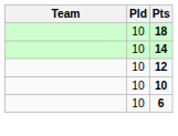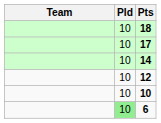 <table class="wikitable" style="text-align: center;">
 <tr>
 <th width=165>Team</th>
 <th width=20>Pld</th>
 <th width=20>Pts</th>
 </tr>
 <tr bgcolor="#ccffcc">
 <td align="left"></td>
 <td>10</td>
 <td><strong>18</strong></td>
+</tr>
+<tr bgcolor="#ccffcc">
+<td align="left"></td>
+<td>10</td>
+<td><strong>17</strong></td>
 </tr>
 <tr bgcolor="#ccffcc">
 <td align="left"></td>
 <td>10</td>
 <td><strong>14</strong></td>
 </tr>
 <tr>
 <td align="left"></td>
 <td>10</td>
 <td><strong>12</strong></td>
 </tr>
 <tr>
 <td align="left"></td>
 <td>10</td>
 <td><strong>10</strong></td>
 </tr>
 <tr>
 <td align="left"></td>
-<td>10</td>
+<td style="background: lightgreen;">10</td>
 <td><strong>6</strong></td>
 </tr>
 </table>
